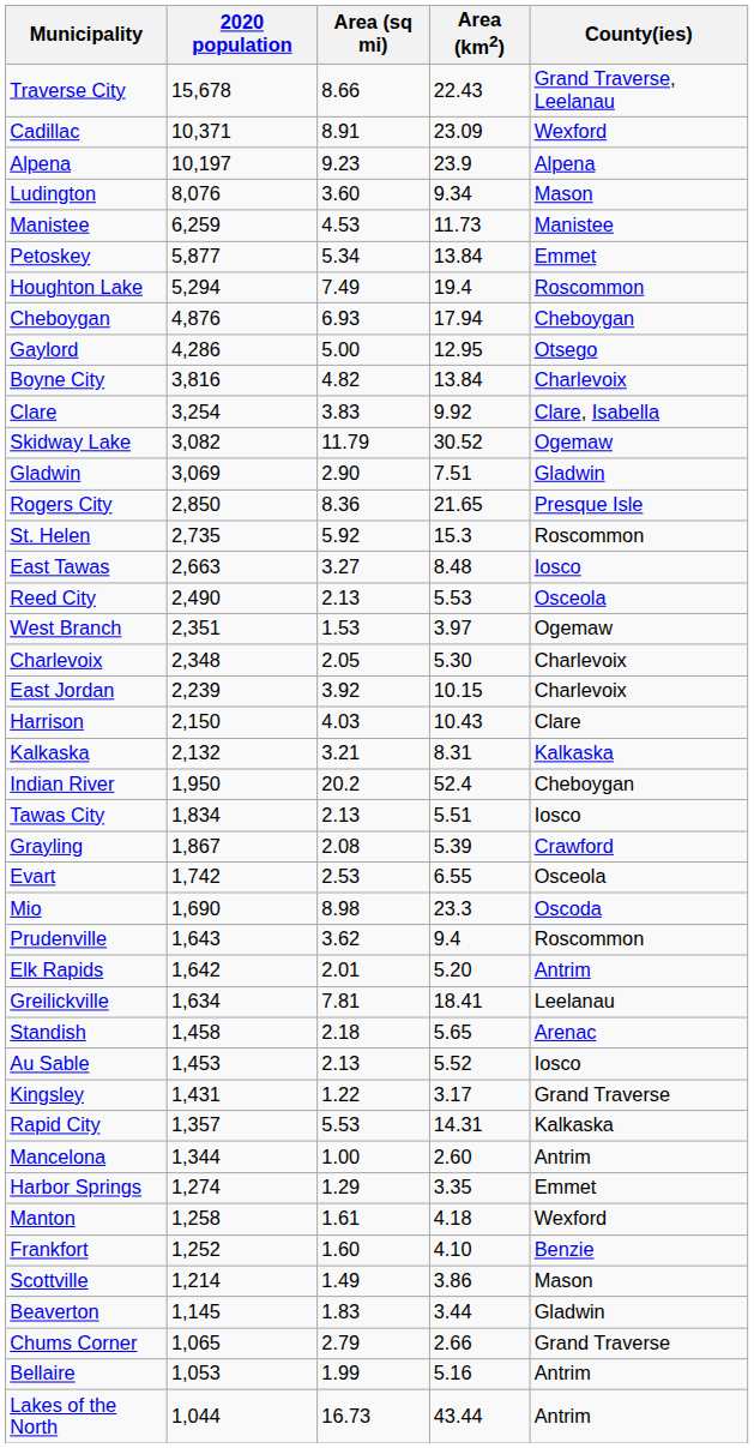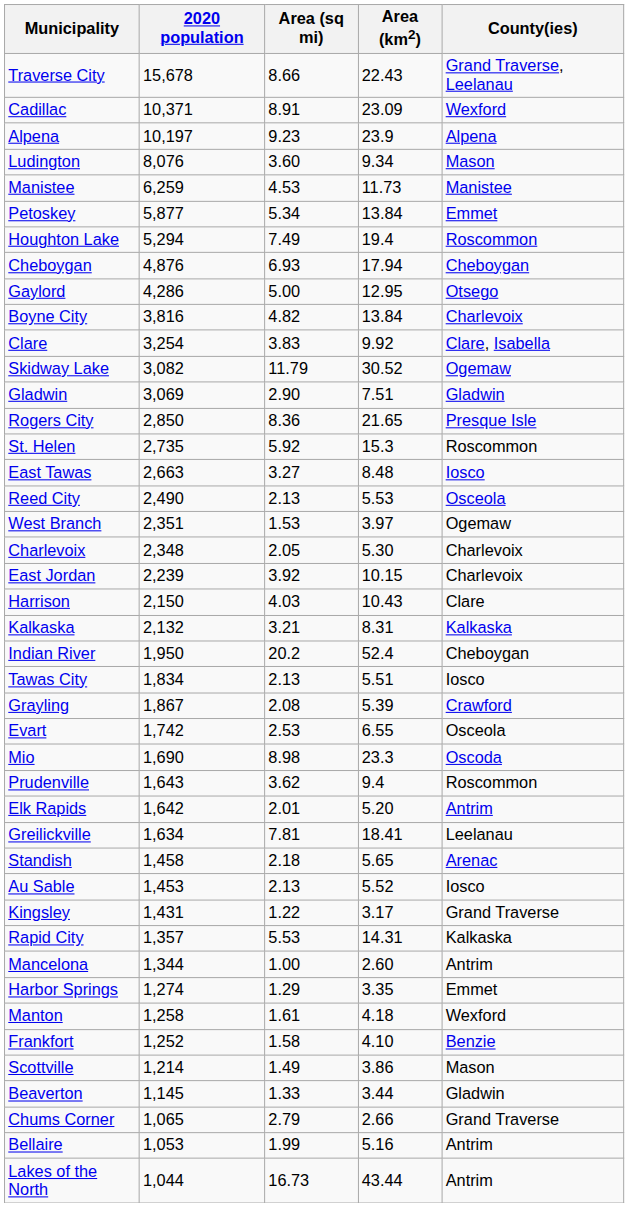 <table class="wikitable sortable">
 <tr>
 <th>Municipality</th>
 <th><a href='#'>2020 population</a></th>
 <th>Area (sq mi)</th>
 <th>Area (km<sup>2</sup>)</th>
 <th>County(ies)</th>
 </tr>
 <tr>
 <td><a href='#'>Traverse City</a></td>
 <td>15,678</td>
 <td>8.66</td>
 <td>22.43</td>
 <td><a href='#'>Grand Traverse</a>, <a href='#'>Leelanau</a></td>
 </tr>
 <tr>
 <td><a href='#'>Cadillac</a></td>
 <td>10,371</td>
 <td>8.91</td>
 <td>23.09</td>
 <td><a href='#'>Wexford</a></td>
 </tr>
 <tr>
 <td><a href='#'>Alpena</a></td>
 <td>10,197</td>
 <td>9.23</td>
 <td>23.9</td>
 <td><a href='#'>Alpena</a></td>
 </tr>
 <tr>
 <td><a href='#'>Ludington</a></td>
 <td>8,076</td>
 <td>3.60</td>
 <td>9.34</td>
 <td><a href='#'>Mason</a></td>
 </tr>
 <tr>
 <td><a href='#'>Manistee</a></td>
 <td>6,259</td>
 <td>4.53</td>
 <td>11.73</td>
 <td><a href='#'>Manistee</a></td>
 </tr>
 <tr>
 <td><a href='#'>Petoskey</a></td>
 <td>5,877</td>
 <td>5.34</td>
 <td>13.84</td>
 <td><a href='#'>Emmet</a></td>
 </tr>
 <tr>
 <td><a href='#'>Houghton Lake</a></td>
 <td>5,294</td>
 <td>7.49</td>
 <td>19.4</td>
 <td><a href='#'>Roscommon</a></td>
 </tr>
 <tr>
 <td><a href='#'>Cheboygan</a></td>
 <td>4,876</td>
 <td>6.93</td>
 <td>17.94</td>
 <td><a href='#'>Cheboygan</a></td>
 </tr>
 <tr>
 <td><a href='#'>Gaylord</a></td>
 <td>4,286</td>
 <td>5.00</td>
 <td>12.95</td>
 <td><a href='#'>Otsego</a></td>
 </tr>
 <tr>
 <td><a href='#'>Boyne City</a></td>
 <td>3,816</td>
 <td>4.82</td>
 <td>13.84</td>
 <td><a href='#'>Charlevoix</a></td>
 </tr>
 <tr>
 <td><a href='#'>Clare</a></td>
 <td>3,254</td>
 <td>3.83</td>
 <td>9.92</td>
 <td><a href='#'>Clare</a>, <a href='#'>Isabella</a></td>
 </tr>
 <tr>
 <td><a href='#'>Skidway Lake</a></td>
 <td>3,082</td>
 <td>11.79</td>
 <td>30.52</td>
 <td><a href='#'>Ogemaw</a></td>
 </tr>
 <tr>
 <td><a href='#'>Gladwin</a></td>
 <td>3,069</td>
 <td>2.90</td>
 <td>7.51</td>
 <td><a href='#'>Gladwin</a></td>
 </tr>
 <tr>
 <td><a href='#'>Rogers City</a></td>
 <td>2,850</td>
 <td>8.36</td>
 <td>21.65</td>
 <td><a href='#'>Presque Isle</a></td>
 </tr>
 <tr>
 <td><a href='#'>St. Helen</a></td>
 <td>2,735</td>
 <td>5.92</td>
 <td>15.3</td>
 <td>Roscommon</td>
 </tr>
 <tr>
 <td><a href='#'>East Tawas</a></td>
 <td>2,663</td>
 <td>3.27</td>
 <td>8.48</td>
 <td><a href='#'>Iosco</a></td>
 </tr>
 <tr>
 <td><a href='#'>Reed City</a></td>
 <td>2,490</td>
 <td>2.13</td>
 <td>5.53</td>
 <td><a href='#'>Osceola</a></td>
 </tr>
 <tr>
 <td><a href='#'>West Branch</a></td>
 <td>2,351</td>
 <td>1.53</td>
 <td>3.97</td>
 <td>Ogemaw</td>
 </tr>
 <tr>
 <td><a href='#'>Charlevoix</a></td>
 <td>2,348</td>
 <td>2.05</td>
 <td>5.30</td>
 <td>Charlevoix</td>
 </tr>
 <tr>
 <td><a href='#'>East Jordan</a></td>
 <td>2,239</td>
 <td>3.92</td>
 <td>10.15</td>
 <td>Charlevoix</td>
 </tr>
 <tr>
 <td><a href='#'>Harrison</a></td>
 <td>2,150</td>
 <td>4.03</td>
 <td>10.43</td>
 <td>Clare</td>
 </tr>
 <tr>
 <td><a href='#'>Kalkaska</a></td>
 <td>2,132</td>
 <td>3.21</td>
 <td>8.31</td>
 <td><a href='#'>Kalkaska</a></td>
 </tr>
 <tr>
 <td><a href='#'>Indian River</a></td>
 <td>1,950</td>
 <td>20.2</td>
 <td>52.4</td>
 <td>Cheboygan</td>
 </tr>
 <tr>
 <td><a href='#'>Tawas City</a></td>
 <td>1,834</td>
 <td>2.13</td>
 <td>5.51</td>
 <td>Iosco</td>
 </tr>
 <tr>
 <td><a href='#'>Grayling</a></td>
 <td>1,867</td>
 <td>2.08</td>
 <td>5.39</td>
 <td><a href='#'>Crawford</a></td>
 </tr>
 <tr>
 <td><a href='#'>Evart</a></td>
 <td>1,742</td>
 <td>2.53</td>
 <td>6.55</td>
 <td>Osceola</td>
 </tr>
 <tr>
 <td><a href='#'>Mio</a></td>
 <td>1,690</td>
 <td>8.98</td>
 <td>23.3</td>
 <td><a href='#'>Oscoda</a></td>
 </tr>
 <tr>
 <td><a href='#'>Prudenville</a></td>
 <td>1,643</td>
 <td>3.62</td>
 <td>9.4</td>
 <td>Roscommon</td>
 </tr>
 <tr>
 <td><a href='#'>Elk Rapids</a></td>
 <td>1,642</td>
 <td>2.01</td>
 <td>5.20</td>
 <td><a href='#'>Antrim</a></td>
 </tr>
 <tr>
 <td><a href='#'>Greilickville</a></td>
 <td>1,634</td>
 <td>7.81</td>
 <td>18.41</td>
 <td>Leelanau</td>
 </tr>
 <tr>
 <td><a href='#'>Standish</a></td>
 <td>1,458</td>
 <td>2.18</td>
 <td>5.65</td>
 <td><a href='#'>Arenac</a></td>
 </tr>
 <tr>
 <td><a href='#'>Au Sable</a></td>
 <td>1,453</td>
 <td>2.13</td>
 <td>5.52</td>
 <td>Iosco</td>
 </tr>
 <tr>
 <td><a href='#'>Kingsley</a></td>
 <td>1,431</td>
 <td>1.22</td>
 <td>3.17</td>
 <td>Grand Traverse</td>
 </tr>
 <tr>
 <td><a href='#'>Rapid City</a></td>
 <td>1,357</td>
 <td>5.53</td>
 <td>14.31</td>
 <td>Kalkaska</td>
 </tr>
 <tr>
 <td><a href='#'>Mancelona</a></td>
 <td>1,344</td>
 <td>1.00</td>
 <td>2.60</td>
 <td>Antrim</td>
 </tr>
 <tr>
 <td><a href='#'>Harbor Springs</a></td>
 <td>1,274</td>
 <td>1.29</td>
 <td>3.35</td>
 <td>Emmet</td>
 </tr>
 <tr>
 <td><a href='#'>Manton</a></td>
 <td>1,258</td>
 <td>1.61</td>
 <td>4.18</td>
 <td>Wexford</td>
 </tr>
 <tr>
 <td><a href='#'>Frankfort</a></td>
 <td>1,252</td>
-<td>1.60</td>
+<td>1.58</td>
 <td>4.10</td>
 <td><a href='#'>Benzie</a></td>
 </tr>
 <tr>
 <td><a href='#'>Scottville</a></td>
 <td>1,214</td>
 <td>1.49</td>
 <td>3.86</td>
 <td>Mason</td>
 </tr>
 <tr>
 <td><a href='#'>Beaverton</a></td>
 <td>1,145</td>
-<td>1.83</td>
+<td>1.33</td>
 <td>3.44</td>
 <td>Gladwin</td>
 </tr>
 <tr>
 <td><a href='#'>Chums Corner</a></td>
 <td>1,065</td>
 <td>2.79</td>
 <td>2.66</td>
 <td>Grand Traverse</td>
 </tr>
 <tr>
 <td><a href='#'>Bellaire</a></td>
 <td>1,053</td>
 <td>1.99</td>
 <td>5.16</td>
 <td>Antrim</td>
 </tr>
 <tr>
 <td><a href='#'>Lakes of the North</a></td>
 <td>1,044</td>
 <td>16.73</td>
 <td>43.44</td>
 <td>Antrim</td>
 </tr>
 </table>
